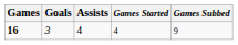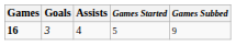 <table class="wikitable" border="1">
 <tr>
 <th>Games</th>
 <th>Goals</th>
 <th>Assists</th>
 <th><em><small>Games Started</small></em></th>
 <th><em><small>Games Subbed</small></em></th>
 </tr>
 <tr>
 <td><strong>16</strong></td>
 <td><em>3<strong></td>
 <td></strong>4<strong></td>
-<td></em><small>4</small><em></td>
+<td></em><small>5</small><em></td>
 <td></em><small>9</small><em></td>
 </tr>
 </table>
